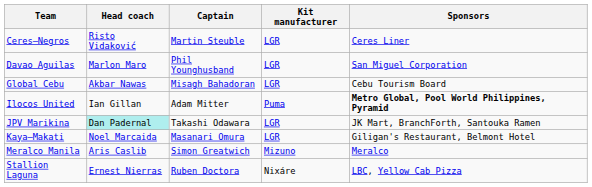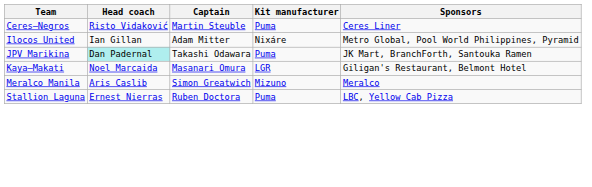 <table class="wikitable sortable">
 <tr>
 <th>Team</th>
 <th>Head coach</th>
 <th>Captain</th>
 <th>Kit manufacturer</th>
 <th>Sponsors</th>
 </tr>
 <tr>
 <td><a href='#'>Ceres–Negros</a></td>
 <td> <a href='#'>Risto Vidaković</a></td>
 <td> <a href='#'>Martin Steuble</a></td>
-<td> <a href='#'>LGR</a></td>
+<td> <a href='#'>Puma</a></td>
 <td><a href='#'>Ceres Liner</a></td>
-</tr>
-<tr>
-<td><a href='#'>Davao Aguilas</a></td>
-<td> <a href='#'>Marlon Maro</a></td>
-<td> <a href='#'>Phil Younghusband</a></td>
-<td> <a href='#'>LGR</a></td>
-<td><a href='#'>San Miguel Corporation</a></td>
-</tr>
-<tr>
-<td><a href='#'>Global Cebu</a></td>
-<td> <a href='#'>Akbar Nawas</a></td>
-<td> <a href='#'>Misagh Bahadoran</a></td>
-<td> <a href='#'>LGR</a></td>
-<td>Cebu Tourism Board</td>
 </tr>
 <tr>
 <td><a href='#'>Ilocos United</a></td>
 <td> Ian Gillan</td>
 <td> Adam Mitter</td>
-<td> <a href='#'>Puma</a></td>
-<td><strong>Metro Global, Pool World Philippines, Pyramid</strong></td>
+<td> Nixáre</td>
+<td>Metro Global, Pool World Philippines, Pyramid</td>
 </tr>
 <tr>
 <td><a href='#'>JPV Marikina</a></td>
 <td style="background: paleturquoise;"> Dan Padernal</td>
 <td> Takashi Odawara</td>
-<td> <a href='#'>LGR</a></td>
+<td> <a href='#'>Puma</a></td>
 <td>JK Mart, BranchForth, Santouka Ramen</td>
 </tr>
 <tr>
 <td><a href='#'>Kaya–Makati</a></td>
 <td> <a href='#'>Noel Marcaida</a></td>
 <td> <a href='#'>Masanari Omura</a></td>
 <td> <a href='#'>LGR</a></td>
 <td>Giligan's Restaurant, Belmont Hotel</td>
 </tr>
 <tr>
 <td><a href='#'>Meralco Manila</a></td>
 <td> <a href='#'>Aris Caslib</a></td>
 <td> <a href='#'>Simon Greatwich</a></td>
 <td> <a href='#'>Mizuno</a></td>
 <td><a href='#'>Meralco</a></td>
 </tr>
 <tr>
 <td><a href='#'>Stallion Laguna</a></td>
 <td> <a href='#'>Ernest Nierras</a></td>
 <td> <a href='#'>Ruben Doctora</a></td>
-<td> Nixáre</td>
+<td> <a href='#'>Puma</a></td>
 <td><a href='#'>LBC</a>, <a href='#'>Yellow Cab Pizza</a></td>
 </tr>
 </table>
